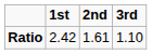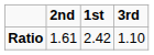 <table class="wikitable">
 <tr>
 <td></td>
+<td><strong>2nd</strong></td>
 <td><strong>1st</strong></td>
-<td><strong>2nd</strong></td>
 <td><strong>3rd</strong></td>
 </tr>
 <tr>
 <td><strong>Ratio</strong></td>
+<td>1.61</td>
 <td>2.42</td>
-<td>1.61</td>
 <td>1.10</td>
 </tr>
 </table>
